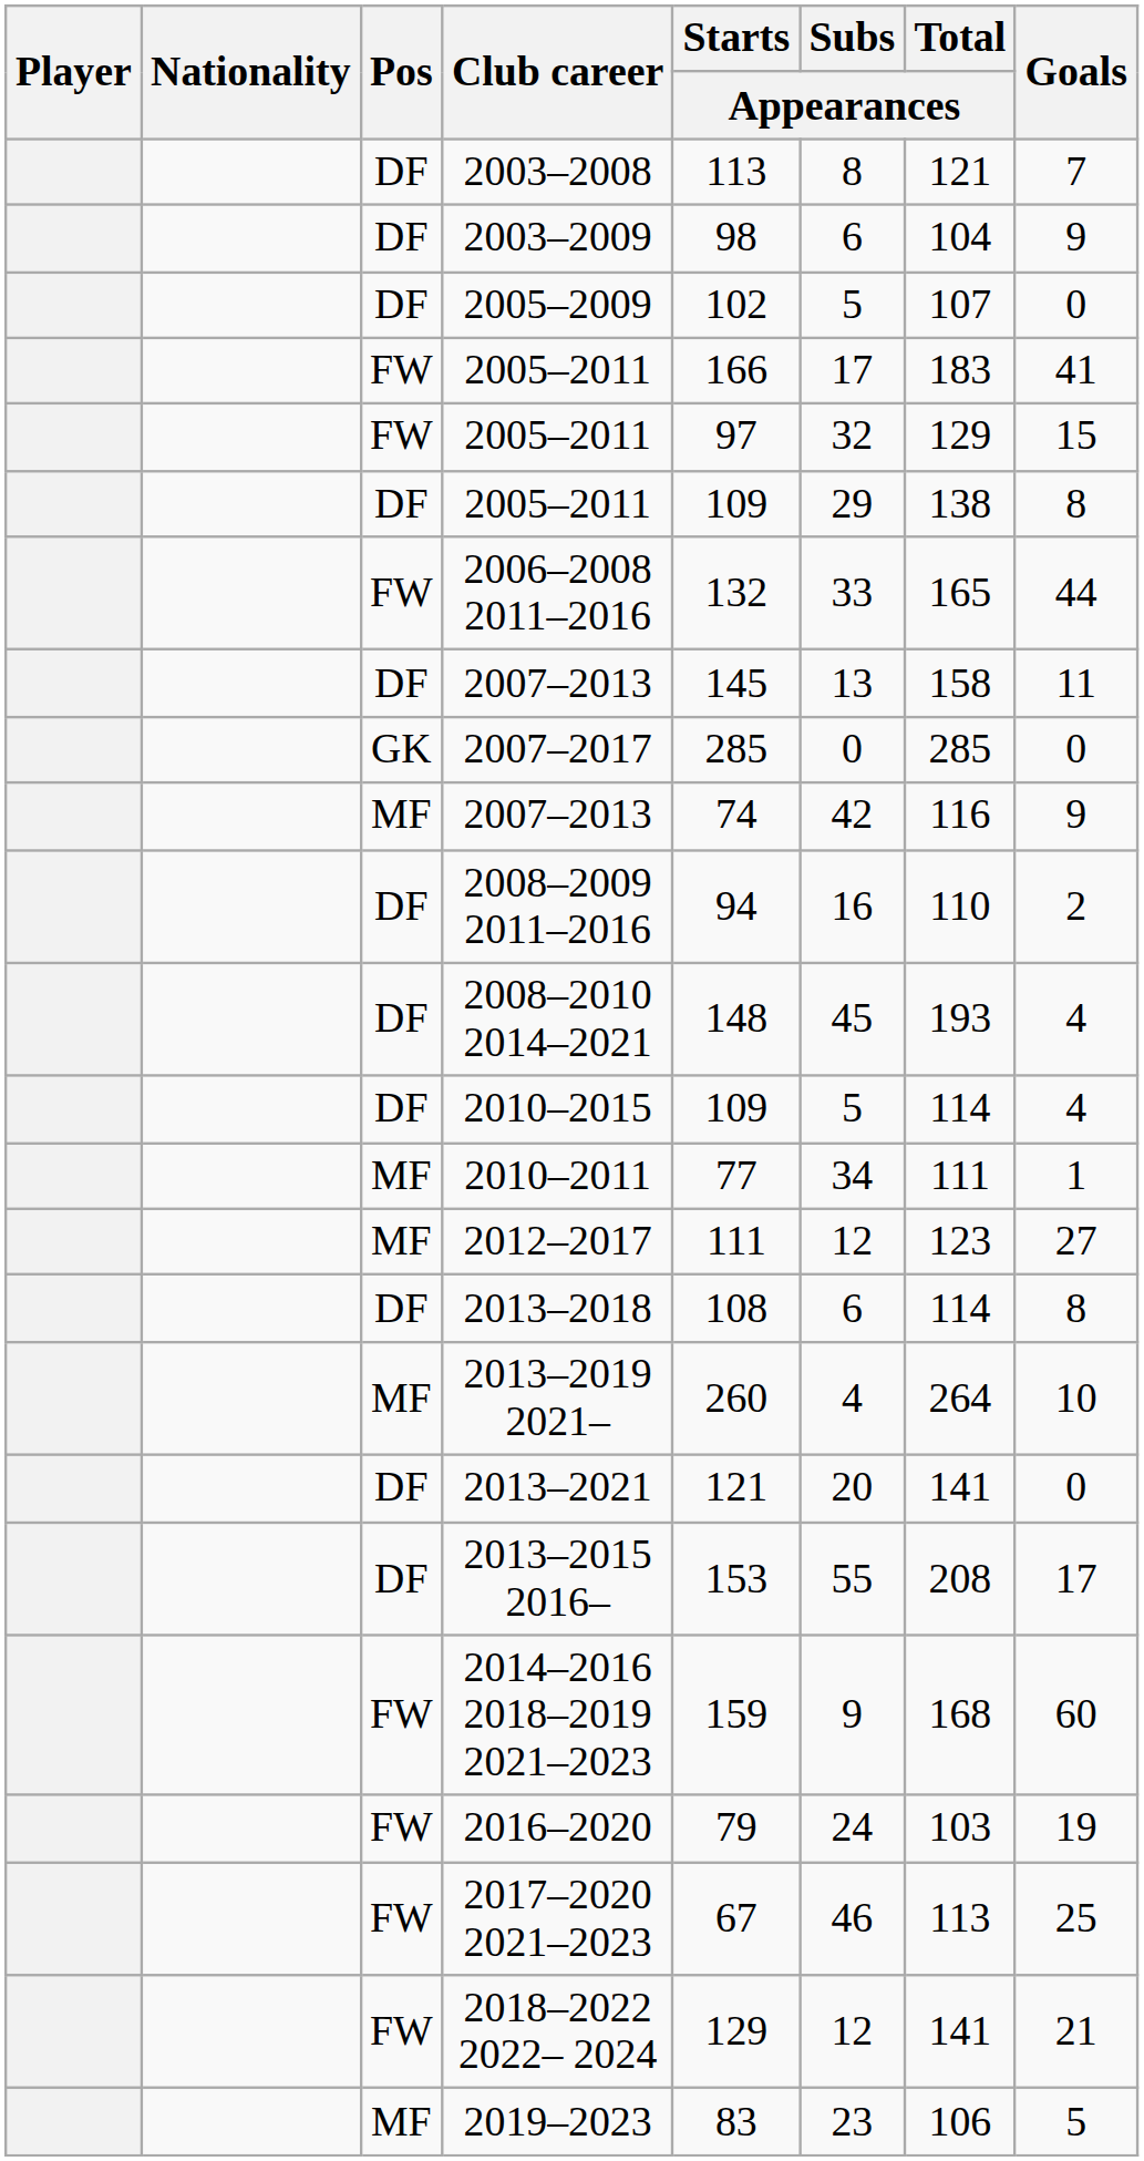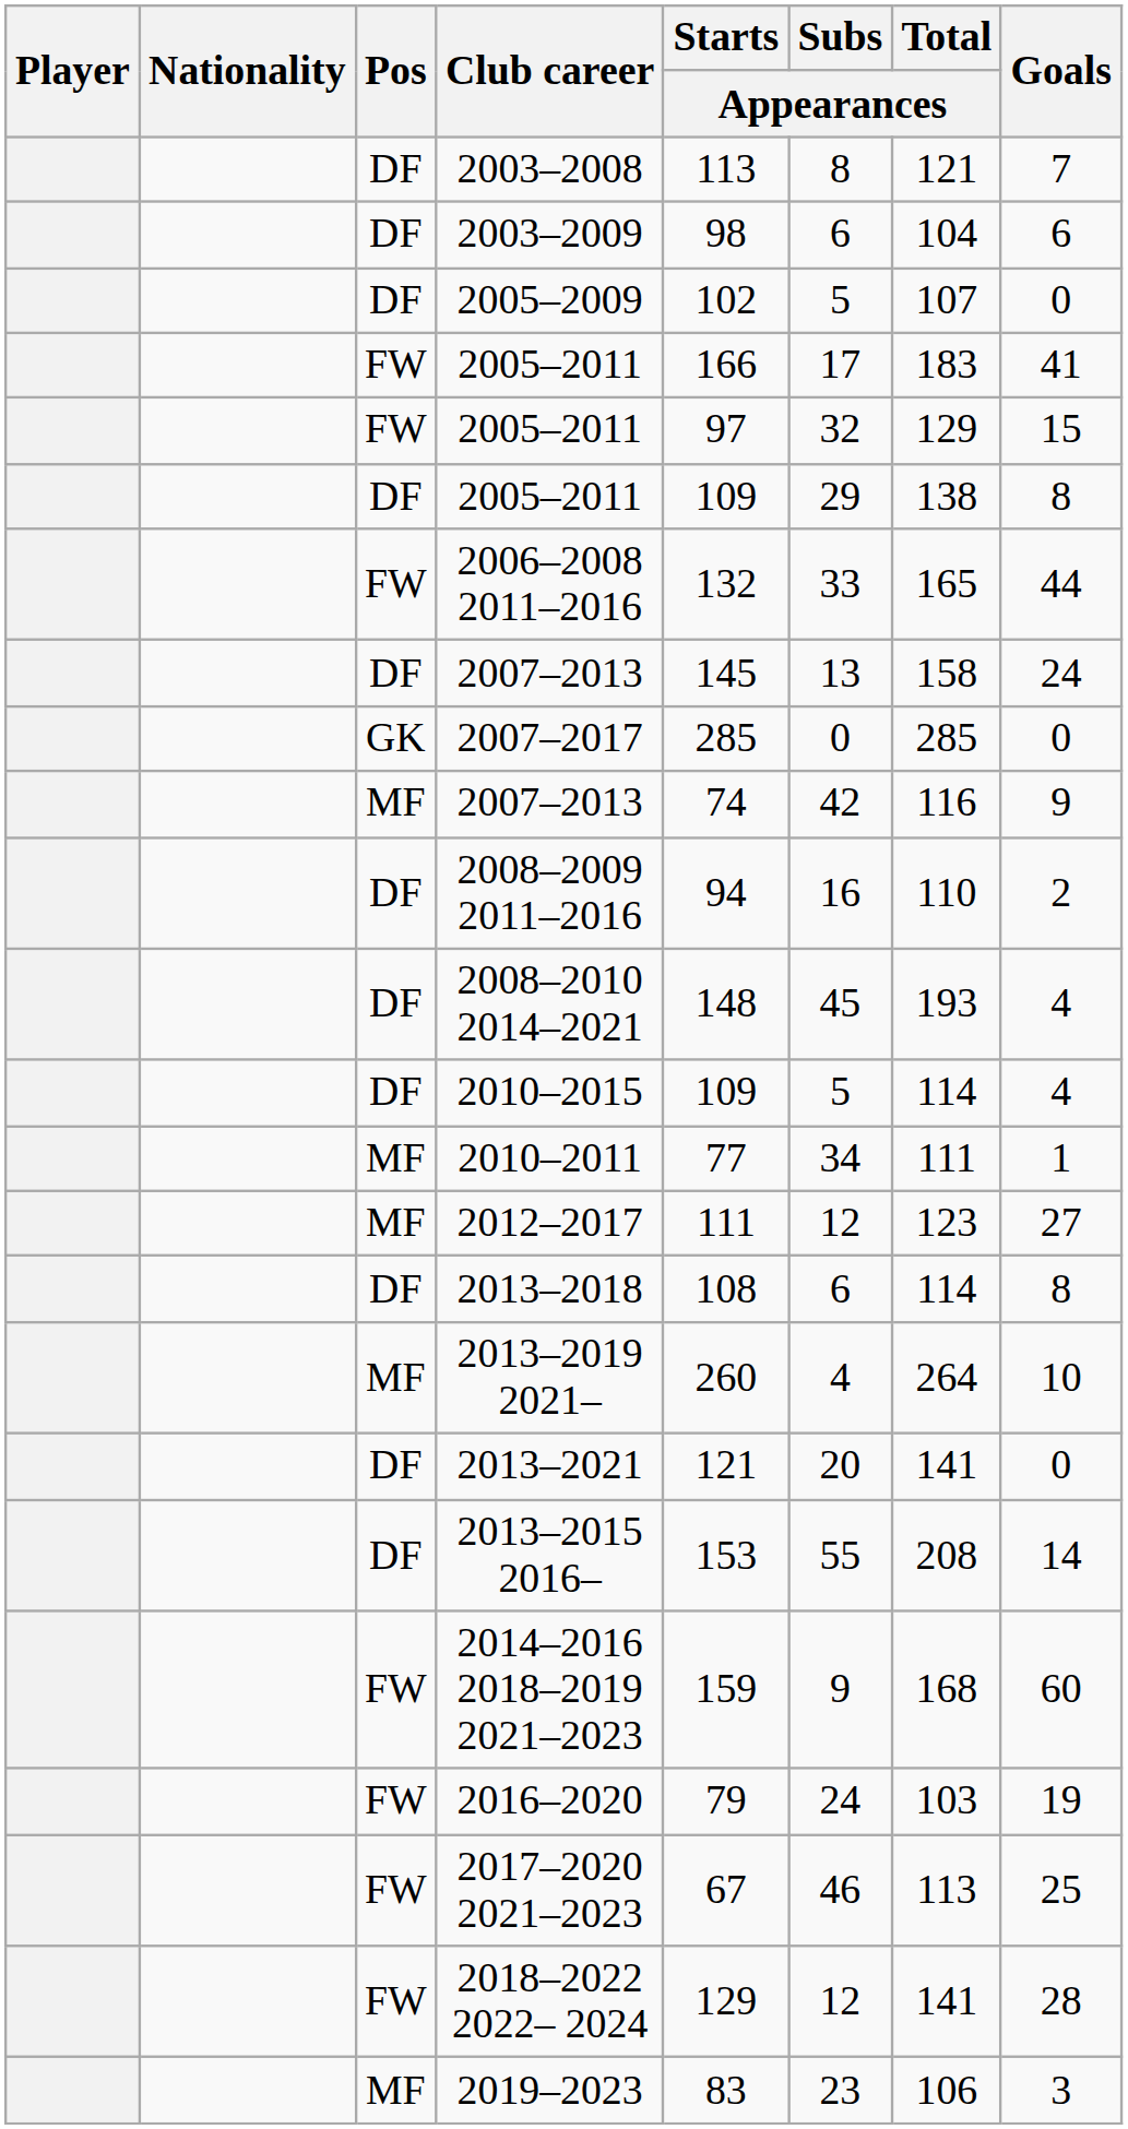 <table class="wikitable sortable plainrowheaders" style="text-align:center;">
 <tr>
 <th scope=col rowspan="2">Player</th>
 <th scope=col rowspan="2">Nationality</th>
 <th scope=col rowspan="2">Pos</th>
 <th scope=col rowspan="2">Club career</th>
 <th scope=col>Starts</th>
 <th scope=col>Subs</th>
 <th scope=col>Total</th>
 <th rowspan="2" scope=col>Goals</th>
 </tr>
 <tr class=unsortable>
 <th scope=col colspan="3">Appearances</th>
 </tr>
 <tr>
 <th scope=row></th>
 <td align=left></td>
 <td>DF</td>
 <td>2003–2008</td>
 <td>113</td>
 <td>8</td>
 <td>121</td>
 <td>7</td>
 </tr>
 <tr>
 <th scope=row></th>
 <td align=left></td>
 <td>DF</td>
 <td>2003–2009</td>
 <td>98</td>
 <td>6</td>
 <td>104</td>
-<td>9</td>
+<td>6</td>
 </tr>
 <tr>
 <th scope=row></th>
 <td align=left></td>
 <td>DF</td>
 <td>2005–2009</td>
 <td>102</td>
 <td>5</td>
 <td>107</td>
 <td>0</td>
 </tr>
 <tr>
 <th scope=row></th>
 <td align=left></td>
 <td>FW</td>
 <td>2005–2011</td>
 <td>166</td>
 <td>17</td>
 <td>183</td>
 <td>41</td>
 </tr>
 <tr>
 <th scope=row></th>
 <td align=left></td>
 <td>FW</td>
 <td>2005–2011</td>
 <td>97</td>
 <td>32</td>
 <td>129</td>
 <td>15</td>
 </tr>
 <tr>
 <th scope=row></th>
 <td align=left></td>
 <td>DF</td>
 <td>2005–2011</td>
 <td>109</td>
 <td>29</td>
 <td>138</td>
 <td>8</td>
 </tr>
 <tr>
 <th scope=row></th>
 <td align=left></td>
 <td>FW</td>
 <td>2006–2008<br>2011–2016</td>
 <td>132</td>
 <td>33</td>
 <td>165</td>
 <td>44</td>
 </tr>
 <tr>
 <th scope=row></th>
 <td align=left></td>
 <td>DF</td>
 <td>2007–2013</td>
 <td>145</td>
 <td>13</td>
 <td>158</td>
-<td>11</td>
+<td>24</td>
 </tr>
 <tr>
 <th scope=row></th>
 <td align=left></td>
 <td>GK</td>
 <td>2007–2017</td>
 <td>285</td>
 <td>0</td>
 <td>285</td>
 <td>0</td>
 </tr>
 <tr>
 <th scope=row></th>
 <td align=left></td>
 <td>MF</td>
 <td>2007–2013</td>
 <td>74</td>
 <td>42</td>
 <td>116</td>
 <td>9</td>
 </tr>
 <tr>
 <th scope=row></th>
 <td align=left></td>
 <td>DF</td>
 <td>2008–2009<br>2011–2016</td>
 <td>94</td>
 <td>16</td>
 <td>110</td>
 <td>2</td>
 </tr>
 <tr>
 <th scope=row></th>
 <td align=left></td>
 <td>DF</td>
 <td>2008–2010<br>2014–2021</td>
 <td>148</td>
 <td>45</td>
 <td>193</td>
 <td>4</td>
 </tr>
 <tr>
 <th scope=row></th>
 <td align=left></td>
 <td>DF</td>
 <td>2010–2015</td>
 <td>109</td>
 <td>5</td>
 <td>114</td>
 <td>4</td>
 </tr>
 <tr>
 <th scope=row></th>
 <td align=left></td>
 <td>MF</td>
 <td>2010–2011</td>
 <td>77</td>
 <td>34</td>
 <td>111</td>
 <td>1</td>
 </tr>
 <tr>
 <th scope=row></th>
 <td align=left></td>
 <td>MF</td>
 <td>2012–2017</td>
 <td>111</td>
 <td>12</td>
 <td>123</td>
 <td>27</td>
 </tr>
 <tr>
 <th scope=row></th>
 <td align=left></td>
 <td>DF</td>
 <td>2013–2018</td>
 <td>108</td>
 <td>6</td>
 <td>114</td>
 <td>8</td>
 </tr>
 <tr>
 <th scope=row><strong></strong></th>
 <td align=left></td>
 <td>MF</td>
 <td>2013–2019<br>2021–</td>
 <td>260</td>
 <td>4</td>
 <td>264</td>
 <td>10</td>
 </tr>
 <tr>
 <th scope=row></th>
 <td align=left></td>
 <td>DF</td>
 <td>2013–2021</td>
 <td>121</td>
 <td>20</td>
 <td>141</td>
 <td>0</td>
 </tr>
 <tr>
 <th scope=row><strong></strong></th>
 <td align=left></td>
 <td>DF</td>
 <td>2013–2015<br>2016–</td>
 <td>153</td>
 <td>55</td>
 <td>208</td>
-<td>17</td>
+<td>14</td>
 </tr>
 <tr>
 <th scope=row></th>
 <td align=left></td>
 <td>FW</td>
 <td>2014–2016<br>2018–2019<br>2021–2023</td>
 <td>159</td>
 <td>9</td>
 <td>168</td>
 <td>60</td>
 </tr>
 <tr>
 <th scope=row></th>
 <td align=left></td>
 <td>FW</td>
 <td>2016–2020</td>
 <td>79</td>
 <td>24</td>
 <td>103</td>
 <td>19</td>
 </tr>
 <tr>
 <th scope="row"></th>
 <td align="left"></td>
 <td>FW</td>
 <td>2017–2020<br>2021–2023</td>
 <td>67</td>
 <td>46</td>
 <td>113</td>
 <td>25</td>
 </tr>
 <tr>
 <th scope="row"></th>
 <td align="left"></td>
 <td>FW</td>
 <td>2018–2022<br>2022– 2024</td>
 <td>129</td>
 <td>12</td>
 <td>141</td>
-<td>21</td>
+<td>28</td>
 </tr>
 <tr>
 <th scope="row"></th>
 <td align="left"></td>
 <td>MF</td>
 <td>2019–2023</td>
 <td>83</td>
 <td>23</td>
 <td>106</td>
-<td>5</td>
+<td>3</td>
 </tr>
 </table>
